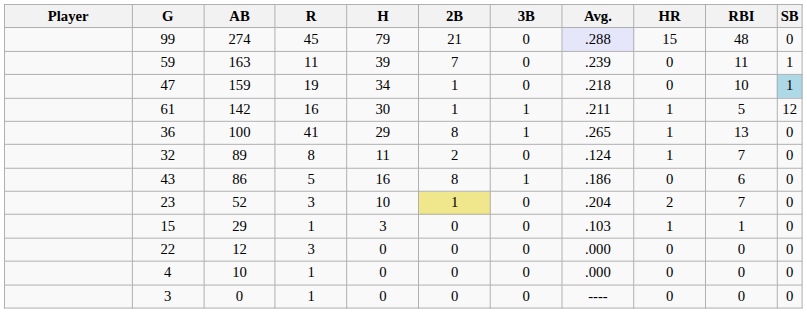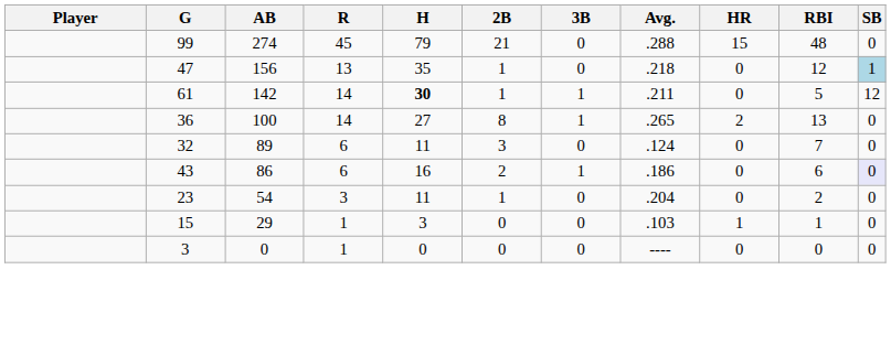 <table class="wikitable sortable">
 <tr>
 <th bgcolor="#DDDDFF" width="16%">Player</th>
 <th bgcolor="#DDDDFF" width="9%">G</th>
 <th bgcolor="#DDDDFF" width="9%">AB</th>
 <th bgcolor="#DDDDFF" width="9%">R</th>
 <th bgcolor="#DDDDFF" width="9%">H</th>
 <th bgcolor="#DDDDFF" width="9%">2B</th>
 <th bgcolor="#DDDDFF" width="9%">3B</th>
 <th bgcolor="#DDDDFF" width="9%">Avg.</th>
 <th bgcolor="#DDDDFF" width="9%">HR</th>
 <th bgcolor="#DDDDFF" width="9%">RBI</th>
 <th bgcolor="#DDDDFF" width="9%">SB</th>
 </tr>
 <tr align="center">
 <td></td>
 <td>99</td>
 <td>274</td>
 <td>45</td>
 <td>79</td>
 <td>21</td>
 <td>0</td>
-<td style="background: lavender;">.288</td>
+<td>.288</td>
 <td>15</td>
 <td>48</td>
 <td>0</td>
 </tr>
 <tr align="center">
 <td></td>
-<td>59</td>
-<td>163</td>
-<td>11</td>
-<td>39</td>
-<td>7</td>
-<td>0</td>
-<td>.239</td>
-<td>0</td>
-<td>11</td>
-<td>1</td>
-</tr>
-<tr align="center">
-<td></td>
 <td>47</td>
-<td>159</td>
-<td>19</td>
-<td>34</td>
+<td>156</td>
+<td>13</td>
+<td>35</td>
 <td>1</td>
 <td>0</td>
 <td>.218</td>
 <td>0</td>
-<td>10</td>
+<td>12</td>
 <td style="background: lightblue;">1</td>
 </tr>
 <tr align="center">
 <td></td>
 <td>61</td>
 <td>142</td>
-<td>16</td>
-<td>30</td>
+<td>14</td>
+<td><strong>30</strong></td>
 <td>1</td>
 <td>1</td>
 <td>.211</td>
-<td>1</td>
+<td>0</td>
 <td>5</td>
 <td>12</td>
 </tr>
 <tr align="center">
 <td></td>
 <td>36</td>
 <td>100</td>
-<td>41</td>
-<td>29</td>
+<td>14</td>
+<td>27</td>
 <td>8</td>
 <td>1</td>
 <td>.265</td>
-<td>1</td>
+<td>2</td>
 <td>13</td>
 <td>0</td>
 </tr>
 <tr align="center">
 <td></td>
 <td>32</td>
 <td>89</td>
-<td>8</td>
+<td>6</td>
 <td>11</td>
-<td>2</td>
+<td>3</td>
 <td>0</td>
 <td>.124</td>
-<td>1</td>
+<td>0</td>
 <td>7</td>
 <td>0</td>
 </tr>
 <tr align="center">
 <td></td>
 <td>43</td>
 <td>86</td>
-<td>5</td>
+<td>6</td>
 <td>16</td>
-<td>8</td>
+<td>2</td>
 <td>1</td>
 <td>.186</td>
 <td>0</td>
 <td>6</td>
-<td>0</td>
+<td style="background: lavender;">0</td>
 </tr>
 <tr align="center">
 <td></td>
 <td>23</td>
-<td>52</td>
+<td>54</td>
 <td>3</td>
-<td>10</td>
-<td style="background: khaki;">1</td>
+<td>11</td>
+<td>1</td>
 <td>0</td>
 <td>.204</td>
+<td>0</td>
 <td>2</td>
-<td>7</td>
 <td>0</td>
 </tr>
 <tr align="center">
 <td></td>
 <td>15</td>
 <td>29</td>
 <td>1</td>
 <td>3</td>
 <td>0</td>
 <td>0</td>
 <td>.103</td>
 <td>1</td>
 <td>1</td>
 <td>0</td>
 </tr>
 <tr align="center">
 <td></td>
-<td>22</td>
-<td>12</td>
-<td>3</td>
-<td>0</td>
-<td>0</td>
-<td>0</td>
-<td>.000</td>
-<td>0</td>
-<td>0</td>
-<td>0</td>
-</tr>
-<tr align="center">
-<td></td>
-<td>4</td>
-<td>10</td>
-<td>1</td>
-<td>0</td>
-<td>0</td>
-<td>0</td>
-<td>.000</td>
-<td>0</td>
-<td>0</td>
-<td>0</td>
-</tr>
-<tr align="center">
-<td></td>
 <td>3</td>
 <td>0</td>
 <td>1</td>
 <td>0</td>
 <td>0</td>
 <td>0</td>
 <td>----</td>
 <td>0</td>
 <td>0</td>
 <td>0</td>
 </tr>
 </table>
